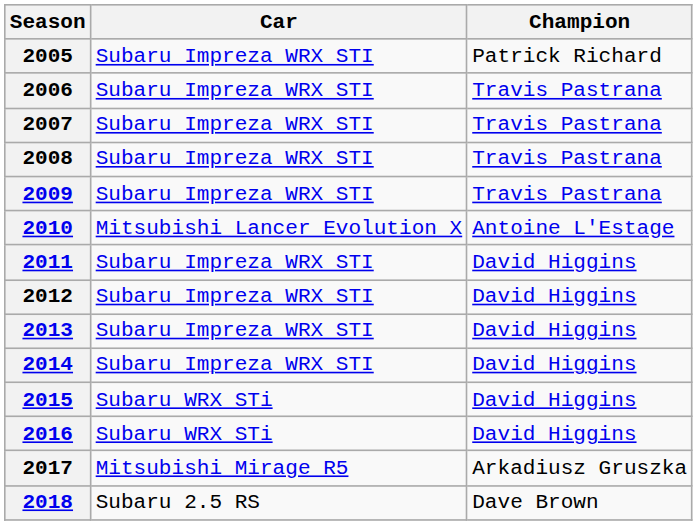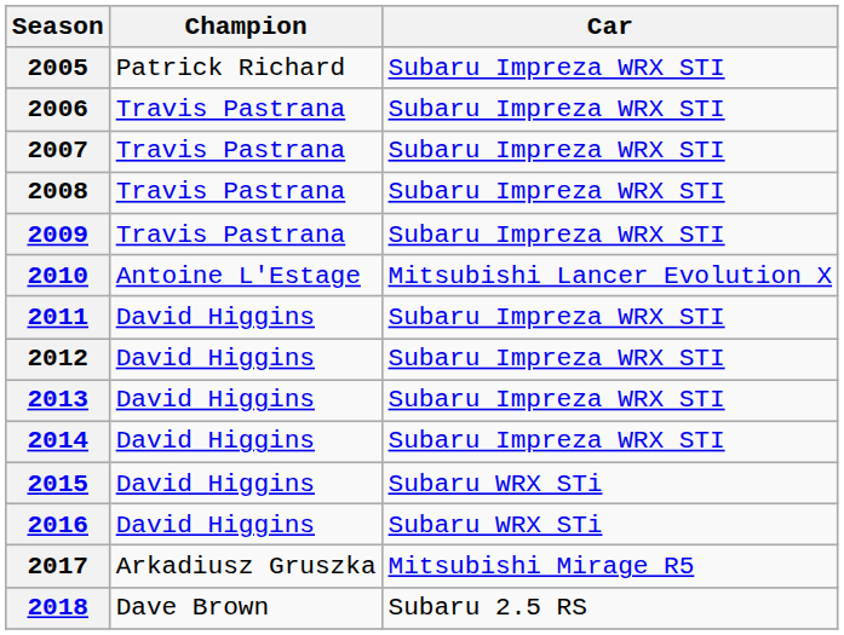 <table class="wikitable">
 <tr>
 <th>Season</th>
+<th>Champion</th>
 <th>Car</th>
-<th>Champion</th>
 </tr>
 <tr>
 <th>2005</th>
+<td> Patrick Richard</td>
 <td><a href='#'>Subaru Impreza WRX STI</a></td>
-<td> Patrick Richard</td>
 </tr>
 <tr>
 <th>2006</th>
+<td> <a href='#'>Travis Pastrana</a></td>
 <td><a href='#'>Subaru Impreza WRX STI</a></td>
-<td> <a href='#'>Travis Pastrana</a></td>
 </tr>
 <tr>
 <th>2007</th>
+<td> <a href='#'>Travis Pastrana</a></td>
 <td><a href='#'>Subaru Impreza WRX STI</a></td>
-<td> <a href='#'>Travis Pastrana</a></td>
 </tr>
 <tr>
 <th>2008</th>
+<td> <a href='#'>Travis Pastrana</a></td>
 <td><a href='#'>Subaru Impreza WRX STI</a></td>
-<td> <a href='#'>Travis Pastrana</a></td>
 </tr>
 <tr>
 <th><a href='#'>2009</a></th>
+<td> <a href='#'>Travis Pastrana</a></td>
 <td><a href='#'>Subaru Impreza WRX STI</a></td>
-<td> <a href='#'>Travis Pastrana</a></td>
 </tr>
 <tr>
 <th><a href='#'>2010</a></th>
+<td> <a href='#'>Antoine L'Estage</a></td>
 <td><a href='#'>Mitsubishi Lancer Evolution X</a></td>
-<td> <a href='#'>Antoine L'Estage</a></td>
 </tr>
 <tr>
 <th><a href='#'>2011</a></th>
+<td> <a href='#'>David Higgins</a></td>
 <td><a href='#'>Subaru Impreza WRX STI</a></td>
-<td> <a href='#'>David Higgins</a></td>
 </tr>
 <tr>
 <th>2012</th>
+<td> <a href='#'>David Higgins</a></td>
 <td><a href='#'>Subaru Impreza WRX STI</a></td>
-<td> <a href='#'>David Higgins</a></td>
 </tr>
 <tr>
 <th><a href='#'>2013</a></th>
+<td> <a href='#'>David Higgins</a></td>
 <td><a href='#'>Subaru Impreza WRX STI</a></td>
-<td> <a href='#'>David Higgins</a></td>
 </tr>
 <tr>
 <th><a href='#'>2014</a></th>
+<td> <a href='#'>David Higgins</a></td>
 <td><a href='#'>Subaru Impreza WRX STI</a></td>
-<td> <a href='#'>David Higgins</a></td>
 </tr>
 <tr>
 <th><a href='#'>2015</a></th>
+<td> <a href='#'>David Higgins</a></td>
 <td><a href='#'>Subaru WRX STi</a></td>
-<td> <a href='#'>David Higgins</a></td>
 </tr>
 <tr>
 <th><a href='#'>2016</a></th>
+<td> <a href='#'>David Higgins</a></td>
 <td><a href='#'>Subaru WRX STi</a></td>
-<td> <a href='#'>David Higgins</a></td>
 </tr>
 <tr>
 <th>2017</th>
+<td> Arkadiusz Gruszka</td>
 <td><a href='#'>Mitsubishi Mirage R5</a></td>
-<td> Arkadiusz Gruszka</td>
 </tr>
 <tr>
 <th><a href='#'>2018</a></th>
+<td> Dave Brown</td>
 <td>Subaru 2.5 RS</td>
-<td> Dave Brown</td>
 </tr>
 </table>
